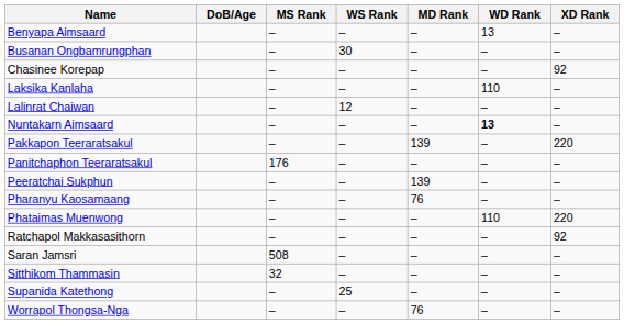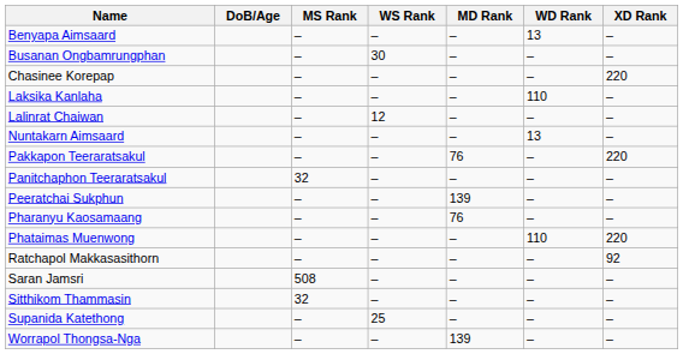 <table class="sortable wikitable"  style="width:800px; font-size:95%;">
 <tr>
 <th data-sort-type="number" align="left">Name</th>
 <th align="left">DoB/Age</th>
 <th align="left">MS Rank</th>
 <th align="left">WS Rank</th>
 <th align="left">MD Rank</th>
 <th align="left">WD Rank</th>
 <th align="left">XD Rank</th>
 </tr>
 <tr>
 <td><a href='#'>Benyapa Aimsaard</a></td>
 <td></td>
 <td>–</td>
 <td>–</td>
 <td>–</td>
 <td>13</td>
 <td>–</td>
 </tr>
 <tr>
 <td><a href='#'>Busanan Ongbamrungphan</a></td>
 <td></td>
 <td>–</td>
 <td>30</td>
 <td>–</td>
 <td>–</td>
 <td>–</td>
 </tr>
 <tr>
 <td>Chasinee Korepap</td>
 <td></td>
 <td>–</td>
 <td>–</td>
 <td>–</td>
 <td>–</td>
-<td>92</td>
+<td>220</td>
 </tr>
 <tr>
 <td><a href='#'>Laksika Kanlaha</a></td>
 <td></td>
 <td>–</td>
 <td>–</td>
 <td>–</td>
 <td>110</td>
 <td>–</td>
 </tr>
 <tr>
 <td><a href='#'>Lalinrat Chaiwan</a></td>
 <td></td>
 <td>–</td>
 <td>12</td>
 <td>–</td>
 <td>–</td>
 <td>–</td>
 </tr>
 <tr>
 <td><a href='#'>Nuntakarn Aimsaard</a></td>
 <td></td>
 <td>–</td>
 <td>–</td>
 <td>–</td>
-<td><strong>13</strong></td>
+<td>13</td>
 <td>–</td>
 </tr>
 <tr>
 <td><a href='#'>Pakkapon Teeraratsakul</a></td>
 <td></td>
 <td>–</td>
 <td>–</td>
-<td>139</td>
+<td>76</td>
 <td>–</td>
 <td>220</td>
 </tr>
 <tr>
 <td><a href='#'>Panitchaphon Teeraratsakul</a></td>
 <td></td>
-<td>176</td>
+<td>32</td>
 <td>–</td>
 <td>–</td>
 <td>–</td>
 <td>–</td>
 </tr>
 <tr>
 <td><a href='#'>Peeratchai Sukphun</a></td>
 <td></td>
 <td>–</td>
 <td>–</td>
 <td>139</td>
 <td>–</td>
 <td>–</td>
 </tr>
 <tr>
 <td><a href='#'>Pharanyu Kaosamaang</a></td>
 <td></td>
 <td>–</td>
 <td>–</td>
 <td>76</td>
 <td>–</td>
 <td>–</td>
 </tr>
 <tr>
 <td><a href='#'>Phataimas Muenwong</a></td>
 <td></td>
 <td>–</td>
 <td>–</td>
 <td>–</td>
 <td>110</td>
 <td>220</td>
 </tr>
 <tr>
 <td>Ratchapol Makkasasithorn</td>
 <td></td>
 <td>–</td>
 <td>–</td>
 <td>–</td>
 <td>–</td>
 <td>92</td>
 </tr>
 <tr>
 <td>Saran Jamsri</td>
 <td></td>
 <td>508</td>
 <td>–</td>
 <td>–</td>
 <td>–</td>
 <td>–</td>
 </tr>
 <tr>
 <td><a href='#'>Sitthikom Thammasin</a></td>
 <td></td>
 <td>32</td>
 <td>–</td>
 <td>–</td>
 <td>–</td>
 <td>–</td>
 </tr>
 <tr>
 <td><a href='#'>Supanida Katethong</a></td>
 <td></td>
 <td>–</td>
 <td>25</td>
 <td>–</td>
 <td>–</td>
 <td>–</td>
 </tr>
 <tr>
 <td><a href='#'>Worrapol Thongsa-Nga</a></td>
 <td></td>
 <td>–</td>
 <td>–</td>
-<td>76</td>
+<td>139</td>
 <td>–</td>
 <td>–</td>
 </tr>
 </table>
